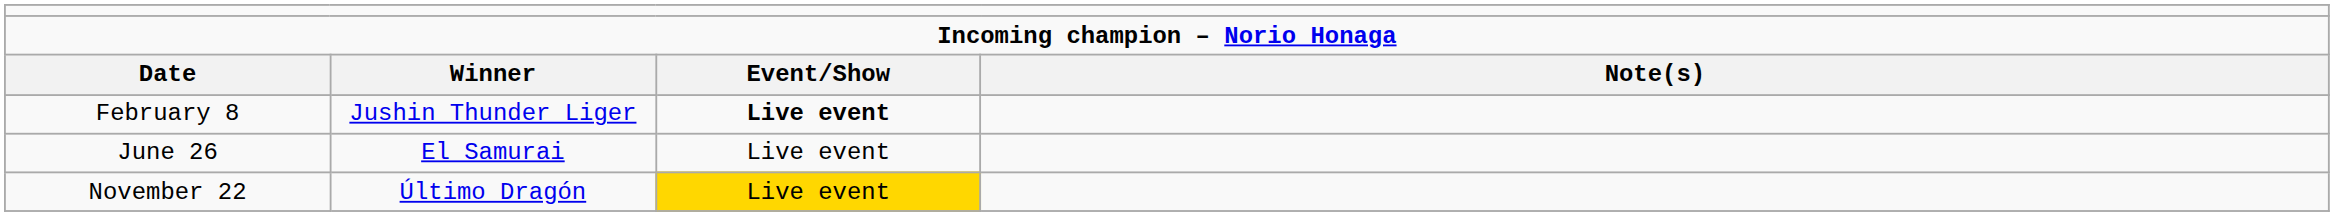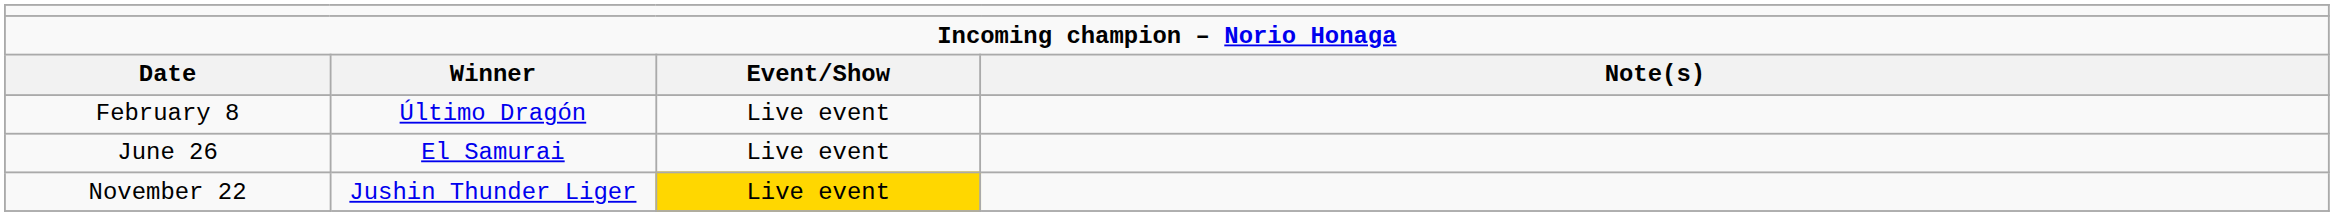 <table class="wikitable" style="text-align:center; width:100%;">
 <tr>
 <td colspan="5"></td>
 </tr>
 <tr>
 <td colspan="5"><strong>Incoming champion – <a href='#'>Norio Honaga</a></strong></td>
 </tr>
 <tr>
 <th width=14%>Date</th>
 <th width=14%>Winner</th>
 <th width=14%>Event/Show</th>
 <th width=58%>Note(s)</th>
 </tr>
 <tr>
 <td>February 8</td>
-<td><a href='#'>Jushin Thunder Liger</a></td>
-<td><strong>Live event</strong></td>
+<td><a href='#'>Último Dragón</a></td>
+<td>Live event</td>
 <td align="left"></td>
 </tr>
 <tr>
 <td>June 26</td>
 <td><a href='#'>El Samurai</a></td>
 <td>Live event</td>
 <td align="left"></td>
 </tr>
 <tr>
 <td>November 22</td>
-<td><a href='#'>Último Dragón</a></td>
+<td><a href='#'>Jushin Thunder Liger</a></td>
 <td style="background: gold;">Live event</td>
 <td align="left"></td>
 </tr>
 </table>
